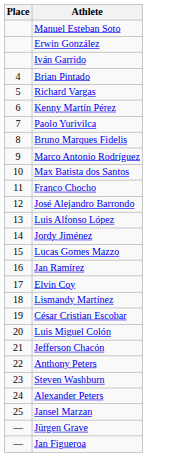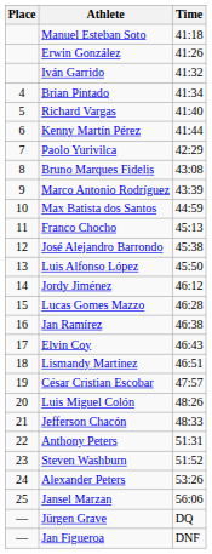 <table class=wikitable>
 <tr>
 <th>Place</th>
 <th>Athlete</th>
+<th>Time</th>
 </tr>
 <tr>
 <td align=center></td>
 <td><a href='#'>Manuel Esteban Soto</a> </td>
+<td>41:18</td>
 </tr>
 <tr>
 <td align=center></td>
 <td><a href='#'>Erwin González</a> </td>
+<td>41:26</td>
 </tr>
 <tr>
 <td align=center></td>
 <td><a href='#'>Iván Garrido</a> </td>
+<td>41:32</td>
 </tr>
 <tr>
 <td align=center>4</td>
 <td><a href='#'>Brian Pintado</a> </td>
+<td>41:34</td>
 </tr>
 <tr>
 <td align=center>5</td>
 <td><a href='#'>Richard Vargas</a> </td>
+<td>41:40</td>
 </tr>
 <tr>
 <td align=center>6</td>
 <td><a href='#'>Kenny Martín Pérez</a> </td>
+<td>41:44</td>
 </tr>
 <tr>
 <td align=center>7</td>
 <td><a href='#'>Paolo Yurivilca</a> </td>
+<td>42:29</td>
 </tr>
 <tr>
 <td align=center>8</td>
 <td><a href='#'>Bruno Marques Fidelis</a> </td>
+<td>43:08</td>
 </tr>
 <tr>
 <td align=center>9</td>
 <td><a href='#'>Marco Antonio Rodríguez</a> </td>
+<td>43:39</td>
 </tr>
 <tr>
 <td align=center>10</td>
 <td><a href='#'>Max Batista dos Santos</a> </td>
+<td>44:59</td>
 </tr>
 <tr>
 <td align=center>11</td>
 <td><a href='#'>Franco Chocho</a> </td>
+<td>45:13</td>
 </tr>
 <tr>
 <td align=center>12</td>
 <td><a href='#'>José Alejandro Barrondo</a> </td>
+<td>45:38</td>
 </tr>
 <tr>
 <td align=center>13</td>
 <td><a href='#'>Luis Alfonso López</a> </td>
+<td>45:50</td>
 </tr>
 <tr>
 <td align=center>14</td>
 <td><a href='#'>Jordy Jiménez</a> </td>
+<td>46:12</td>
 </tr>
 <tr>
 <td align=center>15</td>
 <td><a href='#'>Lucas Gomes Mazzo</a> </td>
+<td>46:28</td>
 </tr>
 <tr>
 <td align=center>16</td>
 <td><a href='#'>Jan Ramírez</a> </td>
+<td>46:38</td>
 </tr>
 <tr>
 <td align=center>17</td>
 <td><a href='#'>Elvin Coy</a> </td>
+<td>46:43</td>
 </tr>
 <tr>
 <td align=center>18</td>
 <td><a href='#'>Lismandy Martínez</a> </td>
+<td>46:51</td>
 </tr>
 <tr>
 <td align=center>19</td>
 <td><a href='#'>César Cristian Escobar</a> </td>
+<td>47:57</td>
 </tr>
 <tr>
 <td align=center>20</td>
 <td><a href='#'>Luis Miguel Colón</a> </td>
+<td>48:26</td>
 </tr>
 <tr>
 <td align=center>21</td>
 <td><a href='#'>Jefferson Chacón</a> </td>
+<td>48:33</td>
 </tr>
 <tr>
 <td align=center>22</td>
 <td><a href='#'>Anthony Peters</a> </td>
+<td>51:31</td>
 </tr>
 <tr>
 <td align=center>23</td>
 <td><a href='#'>Steven Washburn</a> </td>
+<td>51:52</td>
 </tr>
 <tr>
 <td align=center>24</td>
 <td><a href='#'>Alexander Peters</a> </td>
+<td>53:26</td>
 </tr>
 <tr>
 <td align=center>25</td>
 <td><a href='#'>Jansel Marzan</a> </td>
+<td>56:06</td>
 </tr>
 <tr>
 <td align=center>—</td>
 <td><a href='#'>Jürgen Grave</a> </td>
+<td>DQ</td>
 </tr>
 <tr>
 <td align=center>—</td>
 <td><a href='#'>Jan Figueroa</a> </td>
+<td>DNF</td>
 </tr>
 </table>
